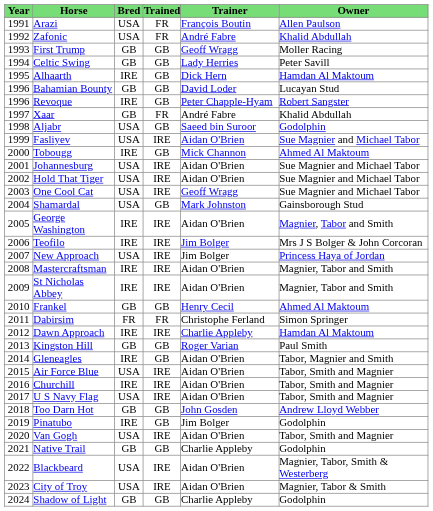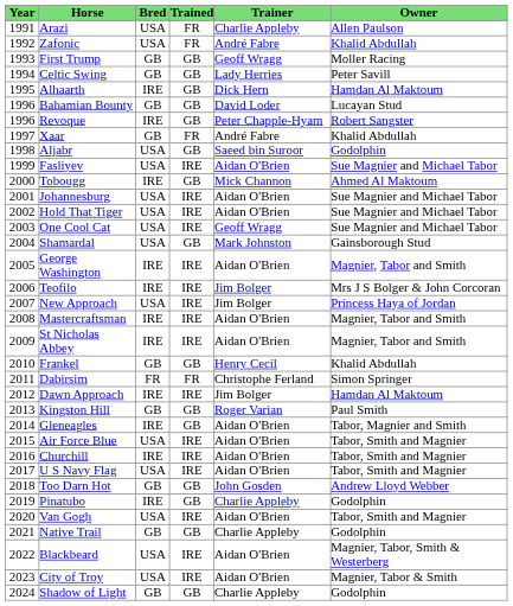 <table class = "sortable" | border="1" cellpadding="0" style="border-collapse: collapse">
 <tr bgcolor="#77dd77" align="center">
 <th style="width:42px;"><strong>Year</strong><br></th>
 <th style="width:120px;"><strong>Horse</strong><br></th>
 <th style="width:42px;"><strong>Bred</strong></th>
 <th style="width:42px;"><strong>Trained</strong></th>
 <th style="width:150px;"><strong>Trainer</strong><br></th>
 <th style="width:230px;"><strong>Owner</strong><br></th>
 </tr>
 <tr>
 <td align=center>1991</td>
 <td><a href='#'>Arazi</a></td>
 <td align=center>USA</td>
 <td align=center>FR</td>
-<td><a href='#'>François Boutin</a></td>
+<td><a href='#'>Charlie Appleby</a></td>
 <td><a href='#'>Allen Paulson</a></td>
 </tr>
 <tr>
 <td align=center>1992</td>
 <td><a href='#'>Zafonic</a></td>
 <td align=center>USA</td>
 <td align=center>FR</td>
 <td><a href='#'>André Fabre</a></td>
 <td><a href='#'>Khalid Abdullah</a></td>
 </tr>
 <tr>
 <td align=center>1993</td>
 <td><a href='#'>First Trump</a></td>
 <td align=center>GB</td>
 <td align=center>GB</td>
 <td><a href='#'>Geoff Wragg</a></td>
 <td>Moller Racing</td>
 </tr>
 <tr>
 <td align=center>1994</td>
 <td><a href='#'>Celtic Swing</a></td>
 <td align=center>GB</td>
 <td align=center>GB</td>
 <td><a href='#'>Lady Herries</a></td>
 <td>Peter Savill</td>
 </tr>
 <tr>
 <td align=center>1995</td>
 <td><a href='#'>Alhaarth</a></td>
 <td align=center>IRE</td>
 <td align=center>GB</td>
 <td><a href='#'>Dick Hern</a></td>
 <td><a href='#'>Hamdan Al Maktoum</a></td>
 </tr>
 <tr>
 <td align=center>1996</td>
 <td><a href='#'>Bahamian Bounty</a></td>
 <td align=center>GB</td>
 <td align=center>GB</td>
 <td><a href='#'>David Loder</a></td>
 <td>Lucayan Stud</td>
 </tr>
 <tr>
 <td align=center>1996</td>
 <td><a href='#'>Revoque</a></td>
 <td align=center>IRE</td>
 <td align=center>GB</td>
 <td><a href='#'>Peter Chapple-Hyam</a></td>
 <td><a href='#'>Robert Sangster</a></td>
 </tr>
 <tr>
 <td align=center>1997</td>
 <td><a href='#'>Xaar</a></td>
 <td align=center>GB</td>
 <td align=center>FR</td>
 <td>André Fabre</td>
 <td>Khalid Abdullah</td>
 </tr>
 <tr>
 <td align=center>1998</td>
 <td><a href='#'>Aljabr</a></td>
 <td align=center>USA</td>
 <td align=center>GB</td>
 <td><a href='#'>Saeed bin Suroor</a></td>
 <td><a href='#'>Godolphin</a></td>
 </tr>
 <tr>
 <td align=center>1999</td>
 <td><a href='#'>Fasliyev</a></td>
 <td align=center>USA</td>
 <td align=center>IRE</td>
 <td><a href='#'>Aidan O'Brien</a></td>
 <td><a href='#'>Sue Magnier</a> and <a href='#'>Michael Tabor</a></td>
 </tr>
 <tr>
 <td align=center>2000</td>
 <td><a href='#'>Tobougg</a></td>
 <td align=center>IRE</td>
 <td align=center>GB</td>
 <td><a href='#'>Mick Channon</a></td>
 <td><a href='#'>Ahmed Al Maktoum</a></td>
 </tr>
 <tr>
 <td align=center>2001</td>
 <td><a href='#'>Johannesburg</a></td>
 <td align=center>USA</td>
 <td align=center>IRE</td>
 <td>Aidan O'Brien</td>
 <td>Sue Magnier and Michael Tabor</td>
 </tr>
 <tr>
 <td align=center>2002</td>
 <td><a href='#'>Hold That Tiger</a></td>
 <td align=center>USA</td>
 <td align=center>IRE</td>
 <td>Aidan O'Brien</td>
 <td>Sue Magnier and Michael Tabor</td>
 </tr>
 <tr>
 <td align=center>2003</td>
 <td><a href='#'>One Cool Cat</a></td>
 <td align=center>USA</td>
 <td align=center>IRE</td>
 <td><a href='#'>Geoff Wragg</a></td>
 <td>Sue Magnier and Michael Tabor</td>
 </tr>
 <tr>
 <td align=center>2004</td>
 <td><a href='#'>Shamardal</a></td>
 <td align=center>USA</td>
 <td align=center>GB</td>
 <td><a href='#'>Mark Johnston</a></td>
 <td>Gainsborough Stud</td>
 </tr>
 <tr>
 <td align=center>2005</td>
 <td><a href='#'>George Washington</a></td>
 <td align=center>IRE</td>
 <td align=center>IRE</td>
 <td>Aidan O'Brien</td>
 <td><a href='#'>Magnier</a>, <a href='#'>Tabor</a> and Smith</td>
 </tr>
 <tr>
 <td align=center>2006</td>
 <td><a href='#'>Teofilo</a></td>
 <td align=center>IRE</td>
 <td align=center>IRE</td>
 <td><a href='#'>Jim Bolger</a></td>
 <td>Mrs J S Bolger & John Corcoran</td>
 </tr>
 <tr>
 <td align=center>2007</td>
 <td><a href='#'>New Approach</a></td>
 <td align=center>USA</td>
 <td align=center>IRE</td>
 <td>Jim Bolger</td>
 <td><a href='#'>Princess Haya of Jordan</a></td>
 </tr>
 <tr>
 <td align=center>2008</td>
 <td><a href='#'>Mastercraftsman</a></td>
 <td align=center>IRE</td>
 <td align=center>IRE</td>
 <td>Aidan O'Brien</td>
 <td>Magnier, Tabor and Smith</td>
 </tr>
 <tr>
 <td align=center>2009</td>
 <td><a href='#'>St Nicholas Abbey</a></td>
 <td align=center>IRE</td>
 <td align=center>IRE</td>
 <td>Aidan O'Brien</td>
 <td>Magnier, Tabor and Smith</td>
 </tr>
 <tr>
 <td align=center>2010</td>
 <td><a href='#'>Frankel</a></td>
 <td align=center>GB</td>
 <td align=center>GB</td>
 <td><a href='#'>Henry Cecil</a></td>
-<td><a href='#'>Ahmed Al Maktoum</a></td>
+<td>Khalid Abdullah</td>
 </tr>
 <tr>
 <td align=center>2011</td>
 <td><a href='#'>Dabirsim</a></td>
 <td align=center>FR</td>
 <td align=center>FR</td>
 <td>Christophe Ferland</td>
 <td>Simon Springer</td>
 </tr>
 <tr>
 <td align=center>2012</td>
 <td><a href='#'>Dawn Approach</a></td>
 <td align=center>IRE</td>
 <td align=center>IRE</td>
-<td><a href='#'>Charlie Appleby</a></td>
+<td>Jim Bolger</td>
 <td><a href='#'>Hamdan Al Maktoum</a></td>
 </tr>
 <tr>
 <td align=center>2013</td>
 <td><a href='#'>Kingston Hill</a></td>
 <td align=center>GB</td>
 <td align=center>GB</td>
 <td><a href='#'>Roger Varian</a></td>
 <td>Paul Smith</td>
 </tr>
 <tr>
 <td align=center>2014</td>
 <td><a href='#'>Gleneagles</a></td>
 <td align=center>IRE</td>
 <td align=center>GB</td>
 <td>Aidan O'Brien</td>
 <td>Tabor, Magnier and Smith</td>
 </tr>
 <tr>
 <td align=center>2015</td>
 <td><a href='#'>Air Force Blue</a></td>
 <td align=center>USA</td>
 <td align=center>IRE</td>
 <td>Aidan O'Brien</td>
 <td>Tabor, Smith and Magnier</td>
 </tr>
 <tr>
 <td align=center>2016</td>
 <td><a href='#'>Churchill</a></td>
 <td align=center>IRE</td>
 <td align=center>IRE</td>
 <td>Aidan O'Brien</td>
 <td>Tabor, Smith and Magnier</td>
 </tr>
 <tr>
 <td align=center>2017</td>
 <td><a href='#'>U S Navy Flag</a></td>
 <td align=center>USA</td>
 <td align=center>IRE</td>
 <td>Aidan O'Brien</td>
 <td>Tabor, Smith and Magnier</td>
 </tr>
 <tr>
 <td align=center>2018</td>
 <td><a href='#'>Too Darn Hot</a></td>
 <td align=center>GB</td>
 <td align=center>GB</td>
 <td><a href='#'>John Gosden</a></td>
 <td><a href='#'>Andrew Lloyd Webber</a></td>
 </tr>
 <tr>
 <td align=center>2019</td>
 <td><a href='#'>Pinatubo</a></td>
 <td align=center>IRE</td>
 <td align=center>GB</td>
-<td>Jim Bolger</td>
+<td><a href='#'>Charlie Appleby</a></td>
 <td>Godolphin</td>
 </tr>
 <tr>
 <td align=center>2020</td>
 <td><a href='#'>Van Gogh</a></td>
 <td align=center>USA</td>
 <td align=center>IRE</td>
 <td>Aidan O'Brien</td>
 <td>Tabor, Smith and Magnier</td>
 </tr>
 <tr>
 <td align=center>2021</td>
 <td><a href='#'>Native Trail</a></td>
 <td align=center>GB</td>
 <td align=center>GB</td>
 <td>Charlie Appleby</td>
 <td>Godolphin</td>
 </tr>
 <tr>
 <td align=center>2022</td>
 <td><a href='#'>Blackbeard</a></td>
 <td align=center>USA</td>
 <td align=center>IRE</td>
 <td>Aidan O'Brien</td>
 <td>Magnier, Tabor, Smith & <a href='#'>Westerberg</a></td>
 </tr>
 <tr>
 <td align=center>2023</td>
 <td><a href='#'>City of Troy</a></td>
 <td align=center>USA</td>
 <td align=center>IRE</td>
 <td>Aidan O'Brien</td>
 <td>Magnier, Tabor & Smith</td>
 </tr>
 <tr>
 <td align=center>2024</td>
 <td><a href='#'>Shadow of Light</a></td>
 <td align=center>GB</td>
 <td align=center>GB</td>
 <td>Charlie Appleby</td>
 <td>Godolphin</td>
 </tr>
 </table>
